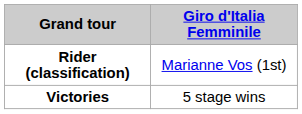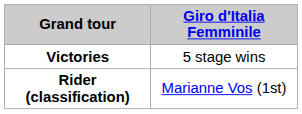 <table class="wikitable" style="background-color:#ffffff; text-align:center;">
 <tr ---->
 <th scope="row" style="background-color:#CCCCCC; text-align:center; width:150px;">Grand tour</th>
 <th scope="col" style="background-color:#CCCCCC; width:150px;"><a href='#'>Giro d'Italia Femminile</a></th>
 </tr>
 <tr>
+<th scope="row" style="background-color:#ffffff; text-align:center;">Victories</th>
+<td>5 stage wins</td>
+</tr>
+<tr>
 <th scope="row" style="background-color:#ffffff; text-align:center;">Rider (classification)</th>
 <td><a href='#'>Marianne Vos</a> (1st)</td>
 </tr>
-<tr>
-<th scope="row" style="background-color:#ffffff; text-align:center;">Victories</th>
-<td>5 stage wins</td>
-</tr>
 </table>
